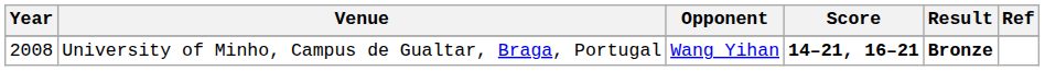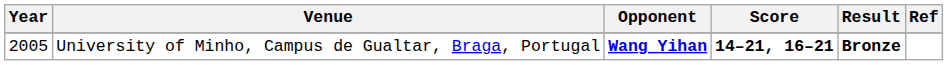 <table class="sortable wikitable" style="font-size: 90%;">
 <tr>
 <th>Year</th>
 <th>Venue</th>
 <th>Opponent</th>
 <th>Score</th>
 <th>Result</th>
 <th>Ref</th>
 </tr>
 <tr>
 </tr>
 <tr style="background:white">
-<td align="center">2008</td>
+<td align="center">2005</td>
 <td align="left">University of Minho, Campus de Gualtar, <a href='#'>Braga</a>, Portugal</td>
-<td align="left"> <a href='#'>Wang Yihan</a></td>
+<td align="left"><strong> <a href='#'>Wang Yihan</a></strong></td>
 <td align="left"><strong>14–21, 16–21</strong></td>
 <td style="text-align:left; background:white"> <strong>Bronze</strong></td>
 <td style="text-align:center; background:white"></td>
 </tr>
 </table>
